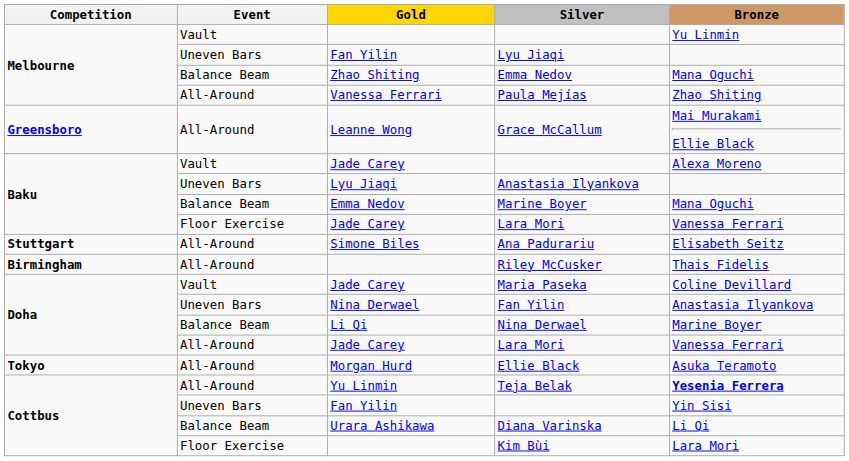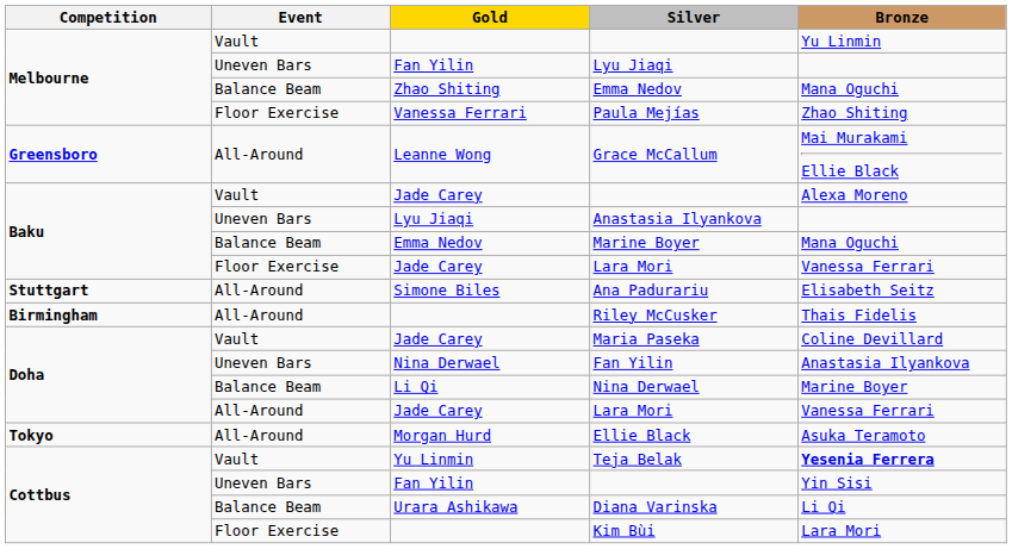 <table class="wikitable" style="width:70%;">
 <tr>
 <th style="text-align:center; width:5%;">Competition</th>
 <th style="text-align:center; width:5%;">Event</th>
 <td style="text-align:center; width:6%; background:gold;"><strong>Gold</strong></td>
 <td style="text-align:center; width:6%; background:silver;"><strong>Silver</strong></td>
 <td style="text-align:center; width:6%; background:#c96;"><strong>Bronze</strong></td>
 </tr>
 <tr>
 <td rowspan="4"><strong>Melbourne</strong></td>
 <td>Vault</td>
 <td></td>
 <td></td>
 <td> <a href='#'>Yu Linmin</a></td>
 </tr>
 <tr>
 <td>Uneven Bars</td>
 <td> <a href='#'>Fan Yilin</a></td>
 <td> <a href='#'>Lyu Jiaqi</a></td>
 <td></td>
 </tr>
 <tr>
 <td>Balance Beam</td>
 <td> <a href='#'>Zhao Shiting</a></td>
 <td> <a href='#'>Emma Nedov</a></td>
 <td> <a href='#'>Mana Oguchi</a></td>
 </tr>
 <tr>
-<td>All-Around</td>
+<td> Floor Exercise </td>
 <td> <a href='#'>Vanessa Ferrari</a></td>
 <td> <a href='#'>Paula Mejías</a></td>
 <td> <a href='#'>Zhao Shiting</a></td>
 </tr>
 <tr>
 <td><strong><a href='#'>Greensboro</a></strong></td>
 <td>All-Around</td>
 <td> <a href='#'>Leanne Wong</a></td>
 <td> <a href='#'>Grace McCallum</a></td>
 <td> <a href='#'>Mai Murakami</a> <hr>  <a href='#'>Ellie Black</a></td>
 </tr>
 <tr>
 <td rowspan="4"><strong>Baku</strong></td>
 <td>Vault</td>
 <td> <a href='#'>Jade Carey</a></td>
 <td></td>
 <td> <a href='#'>Alexa Moreno</a></td>
 </tr>
 <tr>
 <td>Uneven Bars</td>
 <td> <a href='#'>Lyu Jiaqi</a></td>
 <td> <a href='#'>Anastasia Ilyankova</a></td>
 <td></td>
 </tr>
 <tr>
 <td>Balance Beam</td>
 <td> <a href='#'>Emma Nedov</a></td>
 <td> <a href='#'>Marine Boyer</a></td>
 <td> <a href='#'>Mana Oguchi</a></td>
 </tr>
 <tr>
 <td> Floor Exercise </td>
 <td> <a href='#'>Jade Carey</a></td>
 <td> <a href='#'>Lara Mori</a></td>
 <td> <a href='#'>Vanessa Ferrari</a></td>
 </tr>
 <tr>
 <td><strong>Stuttgart</strong></td>
 <td>All-Around</td>
 <td> <a href='#'>Simone Biles</a></td>
 <td> <a href='#'>Ana Padurariu</a></td>
 <td> <a href='#'>Elisabeth Seitz</a></td>
 </tr>
 <tr>
 <td><strong>Birmingham</strong></td>
 <td>All-Around</td>
 <td></td>
 <td> <a href='#'>Riley McCusker</a></td>
 <td> <a href='#'>Thais Fidelis</a></td>
 </tr>
 <tr>
 <td rowspan="4"><strong>Doha</strong></td>
 <td>Vault</td>
 <td> <a href='#'>Jade Carey</a></td>
 <td> <a href='#'>Maria Paseka</a></td>
 <td> <a href='#'>Coline Devillard</a></td>
 </tr>
 <tr>
 <td>Uneven Bars</td>
 <td> <a href='#'>Nina Derwael</a></td>
 <td> <a href='#'>Fan Yilin</a></td>
 <td> <a href='#'>Anastasia Ilyankova</a></td>
 </tr>
 <tr>
 <td>Balance Beam</td>
 <td> <a href='#'>Li Qi</a></td>
 <td> <a href='#'>Nina Derwael</a></td>
 <td> <a href='#'>Marine Boyer</a></td>
 </tr>
 <tr>
 <td>All-Around</td>
 <td> <a href='#'>Jade Carey</a></td>
 <td> <a href='#'>Lara Mori</a></td>
 <td> <a href='#'>Vanessa Ferrari</a></td>
 </tr>
 <tr>
 <td><strong>Tokyo</strong></td>
 <td>All-Around</td>
 <td> <a href='#'>Morgan Hurd</a></td>
 <td> <a href='#'>Ellie Black</a></td>
 <td> <a href='#'>Asuka Teramoto</a></td>
 </tr>
 <tr>
 <td rowspan="4"><strong>Cottbus</strong></td>
-<td>All-Around</td>
+<td>Vault</td>
 <td> <a href='#'>Yu Linmin</a></td>
 <td> <a href='#'>Teja Belak</a></td>
 <td><strong> <a href='#'>Yesenia Ferrera</a></strong></td>
 </tr>
 <tr>
 <td>Uneven Bars</td>
 <td> <a href='#'>Fan Yilin</a></td>
 <td></td>
 <td> <a href='#'>Yin Sisi</a></td>
 </tr>
 <tr>
 <td>Balance Beam</td>
 <td> <a href='#'>Urara Ashikawa</a></td>
 <td> <a href='#'>Diana Varinska</a></td>
 <td> <a href='#'>Li Qi</a></td>
 </tr>
 <tr>
 <td> Floor Exercise </td>
 <td></td>
 <td> <a href='#'>Kim Bùi</a></td>
 <td> <a href='#'>Lara Mori</a></td>
 </tr>
 </table>
